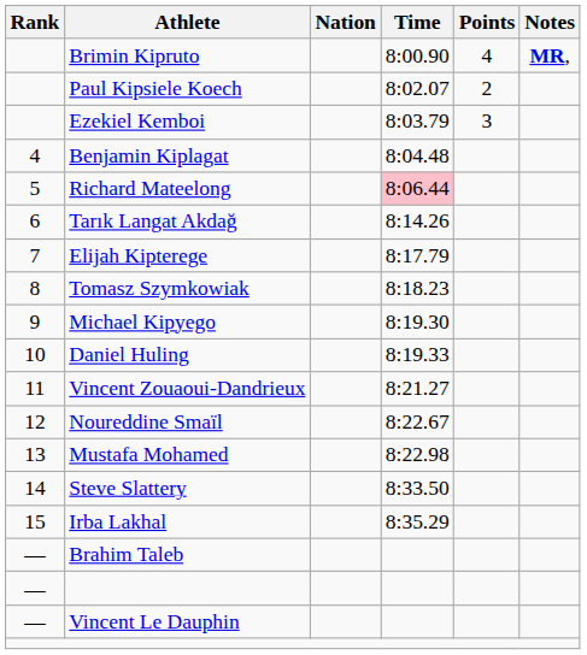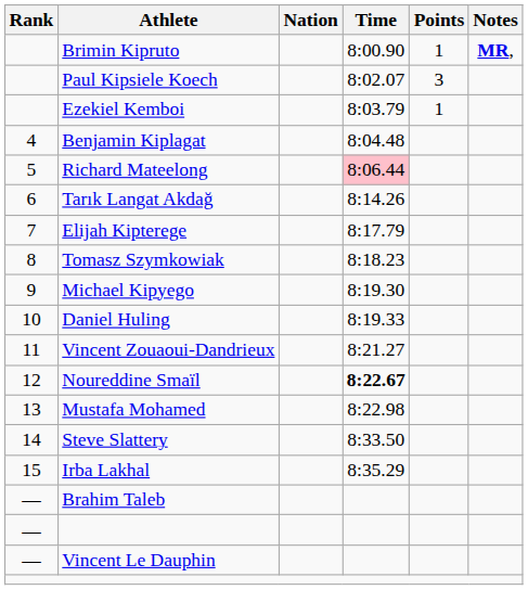 <table class="wikitable mw-datatable sortable" style="text-align:center;">
 <tr>
 <th>Rank</th>
 <th>Athlete</th>
 <th>Nation</th>
 <th>Time</th>
 <th>Points</th>
 <th>Notes</th>
 </tr>
 <tr>
 <td></td>
 <td align=left><a href='#'>Brimin Kipruto</a></td>
 <td align=left></td>
 <td>8:00.90</td>
-<td>4</td>
+<td>1</td>
 <td><strong><a href='#'>MR</a></strong>, </td>
 </tr>
 <tr>
 <td></td>
 <td align=left><a href='#'>Paul Kipsiele Koech</a></td>
 <td align=left></td>
 <td>8:02.07</td>
-<td>2</td>
+<td>3</td>
 <td></td>
 </tr>
 <tr>
 <td></td>
 <td align=left><a href='#'>Ezekiel Kemboi</a></td>
 <td align=left></td>
 <td>8:03.79</td>
-<td>3</td>
+<td>1</td>
 <td></td>
 </tr>
 <tr>
 <td>4</td>
 <td align=left><a href='#'>Benjamin Kiplagat</a></td>
 <td align=left></td>
 <td>8:04.48</td>
 <td></td>
 <td></td>
 </tr>
 <tr>
 <td>5</td>
 <td align=left><a href='#'>Richard Mateelong</a></td>
 <td align=left></td>
 <td style="background: pink;">8:06.44</td>
 <td></td>
 <td></td>
 </tr>
 <tr>
 <td>6</td>
 <td align=left><a href='#'>Tarık Langat Akdağ</a></td>
 <td align=left></td>
 <td>8:14.26</td>
 <td></td>
 <td></td>
 </tr>
 <tr>
 <td>7</td>
 <td align=left><a href='#'>Elijah Kipterege</a></td>
 <td align=left></td>
 <td>8:17.79</td>
 <td></td>
 <td></td>
 </tr>
 <tr>
 <td>8</td>
 <td align=left><a href='#'>Tomasz Szymkowiak</a></td>
 <td align=left></td>
 <td>8:18.23</td>
 <td></td>
 <td></td>
 </tr>
 <tr>
 <td>9</td>
 <td align=left><a href='#'>Michael Kipyego</a></td>
 <td align=left></td>
 <td>8:19.30</td>
 <td></td>
 <td></td>
 </tr>
 <tr>
 <td>10</td>
 <td align=left><a href='#'>Daniel Huling</a></td>
 <td align=left></td>
 <td>8:19.33</td>
 <td></td>
 <td></td>
 </tr>
 <tr>
 <td>11</td>
 <td align=left><a href='#'>Vincent Zouaoui-Dandrieux</a></td>
 <td align=left></td>
 <td>8:21.27</td>
 <td></td>
 <td></td>
 </tr>
 <tr>
 <td>12</td>
 <td align=left><a href='#'>Noureddine Smaïl</a></td>
 <td align=left></td>
-<td>8:22.67</td>
+<td><strong>8:22.67</strong></td>
 <td></td>
 <td></td>
 </tr>
 <tr>
 <td>13</td>
 <td align=left><a href='#'>Mustafa Mohamed</a></td>
 <td align=left></td>
 <td>8:22.98</td>
 <td></td>
 <td></td>
 </tr>
 <tr>
 <td>14</td>
 <td align=left><a href='#'>Steve Slattery</a></td>
 <td align=left></td>
 <td>8:33.50</td>
 <td></td>
 <td></td>
 </tr>
 <tr>
 <td>15</td>
 <td align=left><a href='#'>Irba Lakhal</a></td>
 <td align=left></td>
 <td>8:35.29</td>
 <td></td>
 <td></td>
 </tr>
 <tr>
 <td>—</td>
 <td align=left><a href='#'>Brahim Taleb</a></td>
 <td align=left></td>
 <td></td>
 <td></td>
 <td></td>
 </tr>
 <tr>
 <td>—</td>
 <td align=left></td>
 <td align=left></td>
 <td></td>
 <td></td>
 <td></td>
 </tr>
 <tr>
 <td>—</td>
 <td align=left><a href='#'>Vincent Le Dauphin</a></td>
 <td align=left></td>
 <td></td>
 <td></td>
 <td></td>
 </tr>
 <tr class="sortbottom">
 <td colspan=6></td>
 </tr>
 </table>
